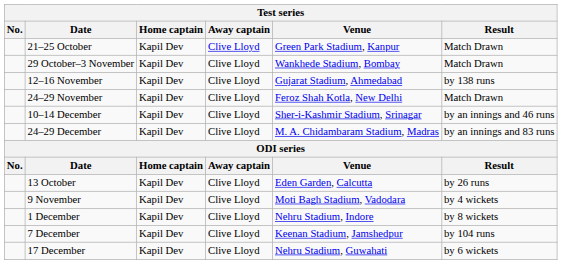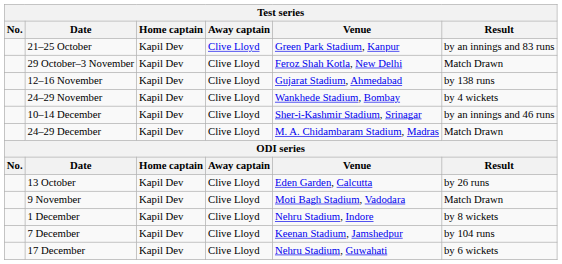 <table class="wikitable">
 <tr>
 <th colspan="9">Test series</th>
 </tr>
 <tr>
 <th>No.</th>
 <th>Date</th>
 <th>Home captain</th>
 <th>Away captain</th>
 <th>Venue</th>
 <th>Result</th>
 </tr>
 <tr>
 <td></td>
 <td>21–25 October</td>
 <td>Kapil Dev</td>
 <td><a href='#'>Clive Lloyd</a></td>
 <td><a href='#'>Green Park Stadium</a>, <a href='#'>Kanpur</a></td>
-<td>Match Drawn</td>
+<td> by an innings and 83 runs</td>
 </tr>
 <tr>
 <td></td>
 <td>29 October–3 November</td>
 <td>Kapil Dev</td>
 <td>Clive Lloyd</td>
-<td><a href='#'>Wankhede Stadium</a>, <a href='#'>Bombay</a></td>
+<td><a href='#'>Feroz Shah Kotla</a>, <a href='#'>New Delhi</a></td>
 <td>Match Drawn</td>
 </tr>
 <tr>
 <td></td>
 <td>12–16 November</td>
 <td>Kapil Dev</td>
 <td>Clive Lloyd</td>
 <td><a href='#'>Gujarat Stadium</a>, <a href='#'>Ahmedabad</a></td>
 <td> by 138 runs</td>
 </tr>
 <tr>
 <td></td>
 <td>24–29 November</td>
 <td>Kapil Dev</td>
 <td>Clive Lloyd</td>
-<td><a href='#'>Feroz Shah Kotla</a>, <a href='#'>New Delhi</a></td>
-<td>Match Drawn</td>
+<td><a href='#'>Wankhede Stadium</a>, <a href='#'>Bombay</a></td>
+<td> by 4 wickets</td>
 </tr>
 <tr>
 <td></td>
 <td>10–14 December</td>
 <td>Kapil Dev</td>
 <td>Clive Lloyd</td>
 <td><a href='#'>Sher-i-Kashmir Stadium</a>, <a href='#'>Srinagar</a></td>
 <td> by an innings and 46 runs</td>
 </tr>
 <tr>
 <td></td>
 <td>24–29 December</td>
 <td>Kapil Dev</td>
 <td>Clive Lloyd</td>
 <td><a href='#'>M. A. Chidambaram Stadium</a>, <a href='#'>Madras</a></td>
-<td> by an innings and 83 runs</td>
+<td>Match Drawn</td>
 </tr>
 <tr>
 <th colspan="9">ODI series</th>
 </tr>
 <tr>
 <th>No.</th>
 <th>Date</th>
 <th>Home captain</th>
 <th>Away captain</th>
 <th>Venue</th>
 <th>Result</th>
 </tr>
 <tr>
 <td></td>
 <td>13 October</td>
 <td>Kapil Dev</td>
 <td>Clive Lloyd</td>
 <td><a href='#'>Eden Garden</a>, <a href='#'>Calcutta</a></td>
 <td> by 26 runs</td>
 </tr>
 <tr>
 <td></td>
 <td>9 November</td>
 <td>Kapil Dev</td>
 <td>Clive Lloyd</td>
 <td><a href='#'>Moti Bagh Stadium</a>, <a href='#'>Vadodara</a></td>
-<td> by 4 wickets</td>
+<td>Match Drawn</td>
 </tr>
 <tr>
 <td></td>
 <td>1 December</td>
 <td>Kapil Dev</td>
 <td>Clive Lloyd</td>
 <td><a href='#'>Nehru Stadium</a>, <a href='#'>Indore</a></td>
 <td> by 8 wickets</td>
 </tr>
 <tr>
 <td></td>
 <td>7 December</td>
 <td>Kapil Dev</td>
 <td>Clive Lloyd</td>
 <td><a href='#'>Keenan Stadium</a>, <a href='#'>Jamshedpur</a></td>
 <td> by 104 runs</td>
 </tr>
 <tr>
 <td></td>
 <td>17 December</td>
 <td>Kapil Dev</td>
 <td>Clive Lloyd</td>
 <td><a href='#'>Nehru Stadium</a>, <a href='#'>Guwahati</a></td>
 <td> by 6 wickets</td>
 </tr>
 </table>
